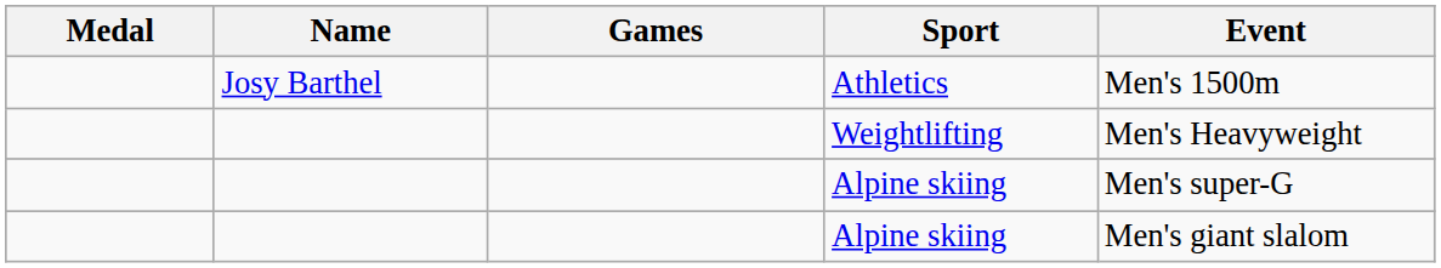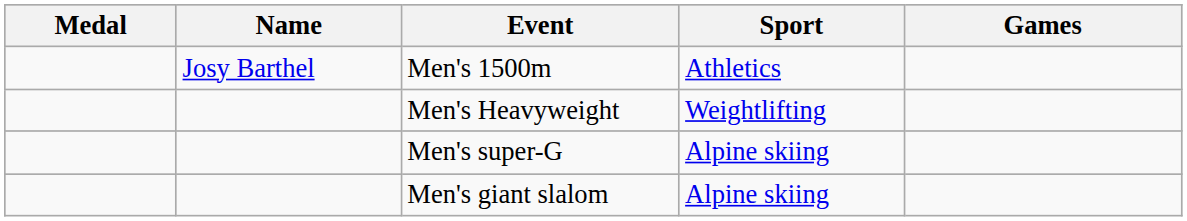 <table class="wikitable sortable">
 <tr>
 <th style="width:6em">Medal</th>
 <th style="width:8em">Name</th>
+<th style="width:10em">Event</th>
+<th style="width:8em">Sport</th>
 <th style="width:10em">Games</th>
-<th style="width:8em">Sport</th>
-<th style="width:10em">Event</th>
 </tr>
 <tr>
 <td></td>
 <td><a href='#'>Josy Barthel</a></td>
+<td>Men's 1500m</td>
+<td><a href='#'>Athletics</a></td>
 <td></td>
-<td><a href='#'>Athletics</a></td>
-<td>Men's 1500m</td>
 </tr>
 <tr>
 <td></td>
 <td></td>
+<td>Men's Heavyweight</td>
+<td><a href='#'>Weightlifting</a></td>
 <td></td>
-<td><a href='#'>Weightlifting</a></td>
-<td>Men's Heavyweight</td>
 </tr>
 <tr>
 <td></td>
 <td></td>
+<td>Men's super-G</td>
+<td><a href='#'>Alpine skiing</a></td>
 <td></td>
-<td><a href='#'>Alpine skiing</a></td>
-<td>Men's super-G</td>
 </tr>
 <tr>
 <td></td>
 <td></td>
+<td>Men's giant slalom</td>
+<td><a href='#'>Alpine skiing</a></td>
 <td></td>
-<td><a href='#'>Alpine skiing</a></td>
-<td>Men's giant slalom</td>
 </tr>
 </table>
